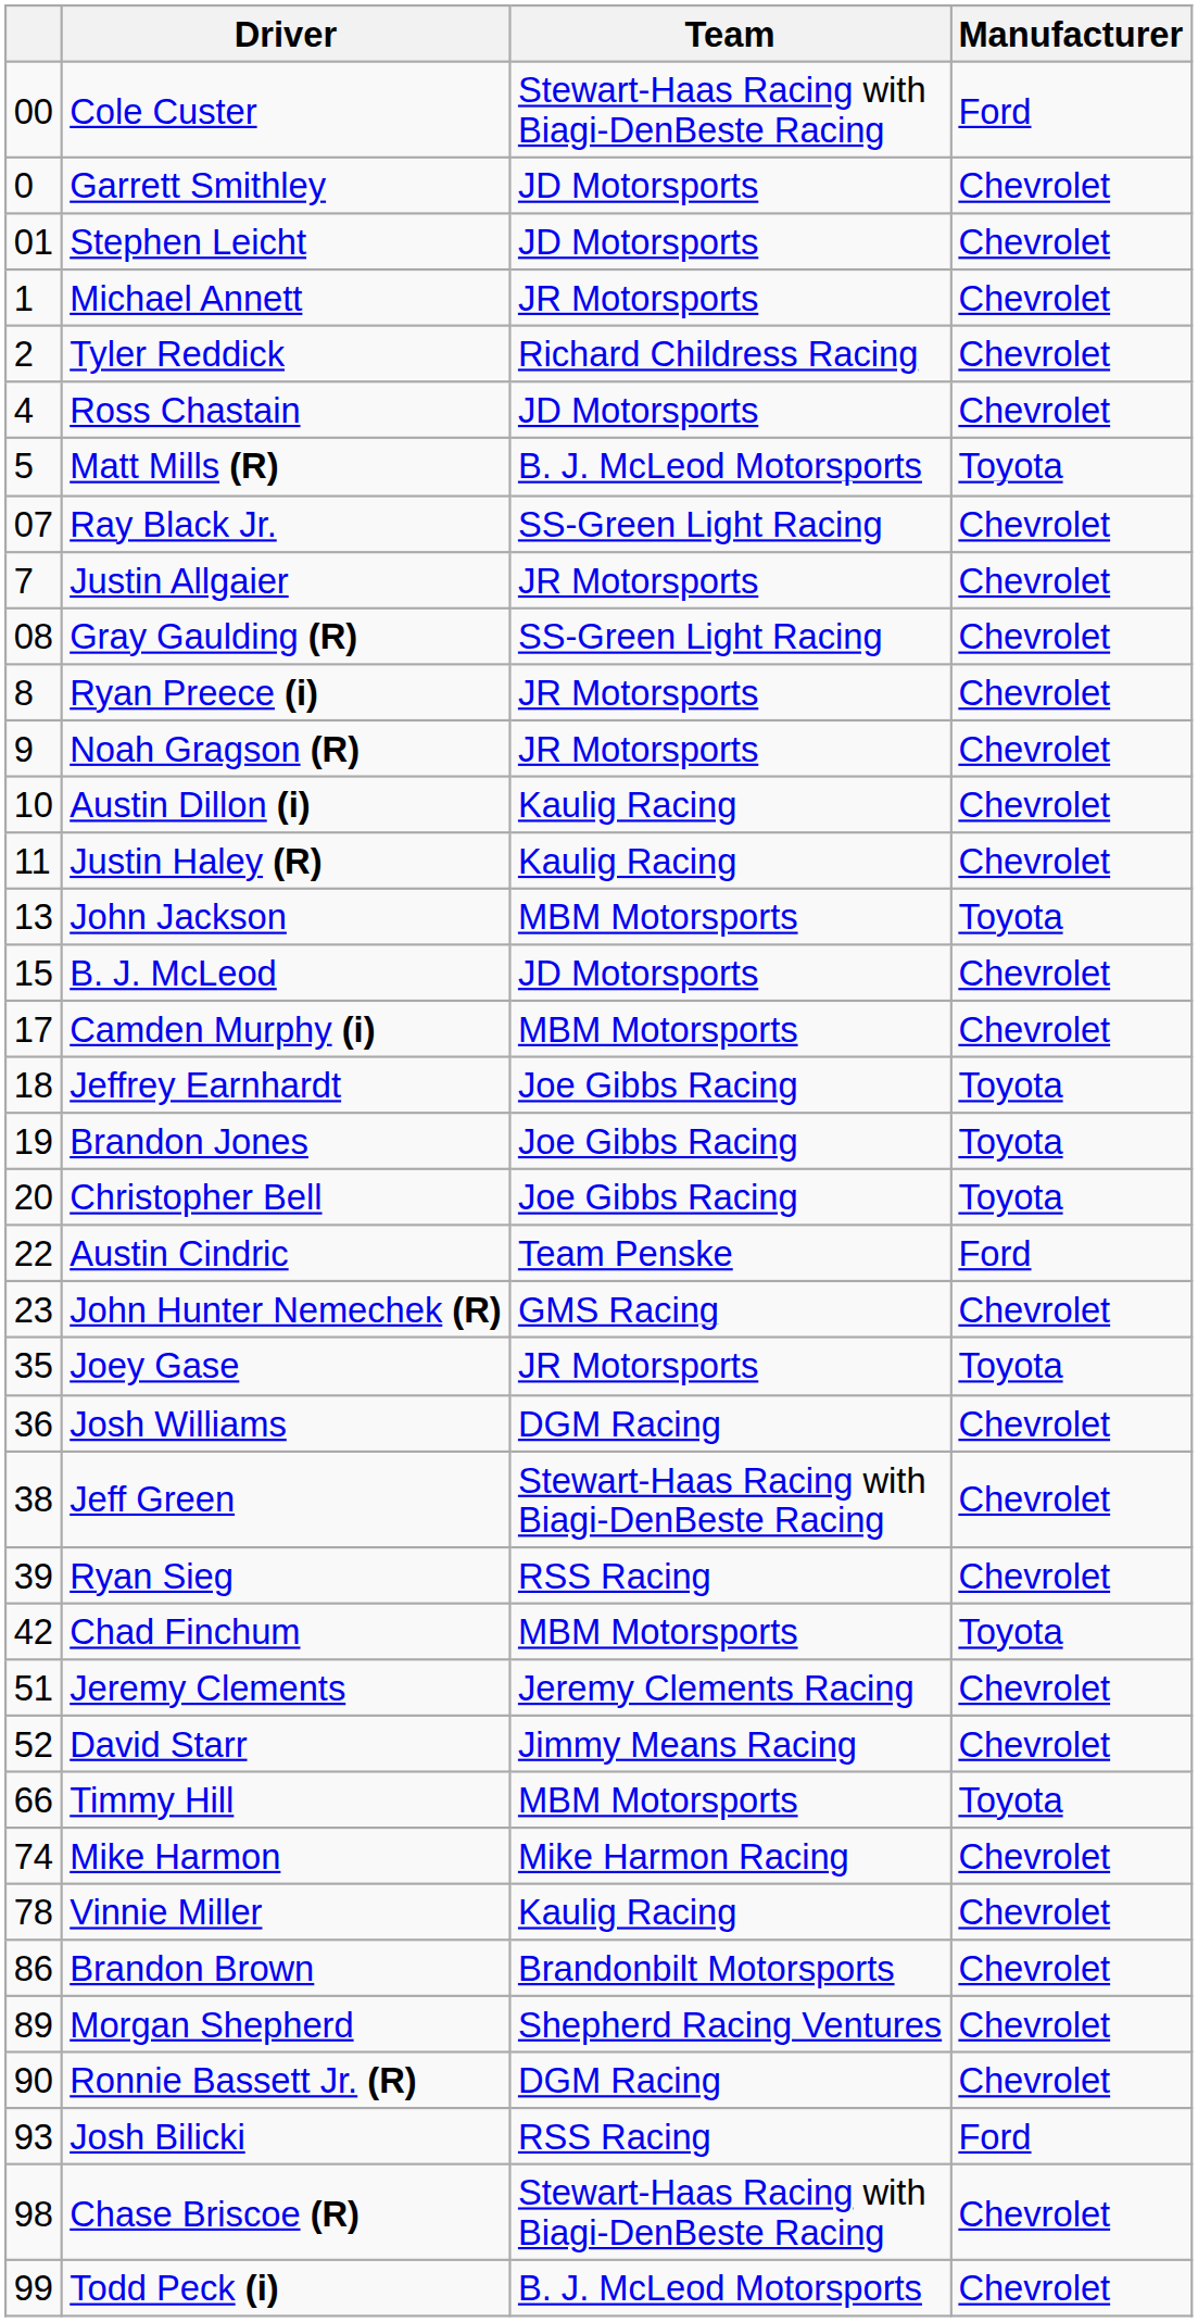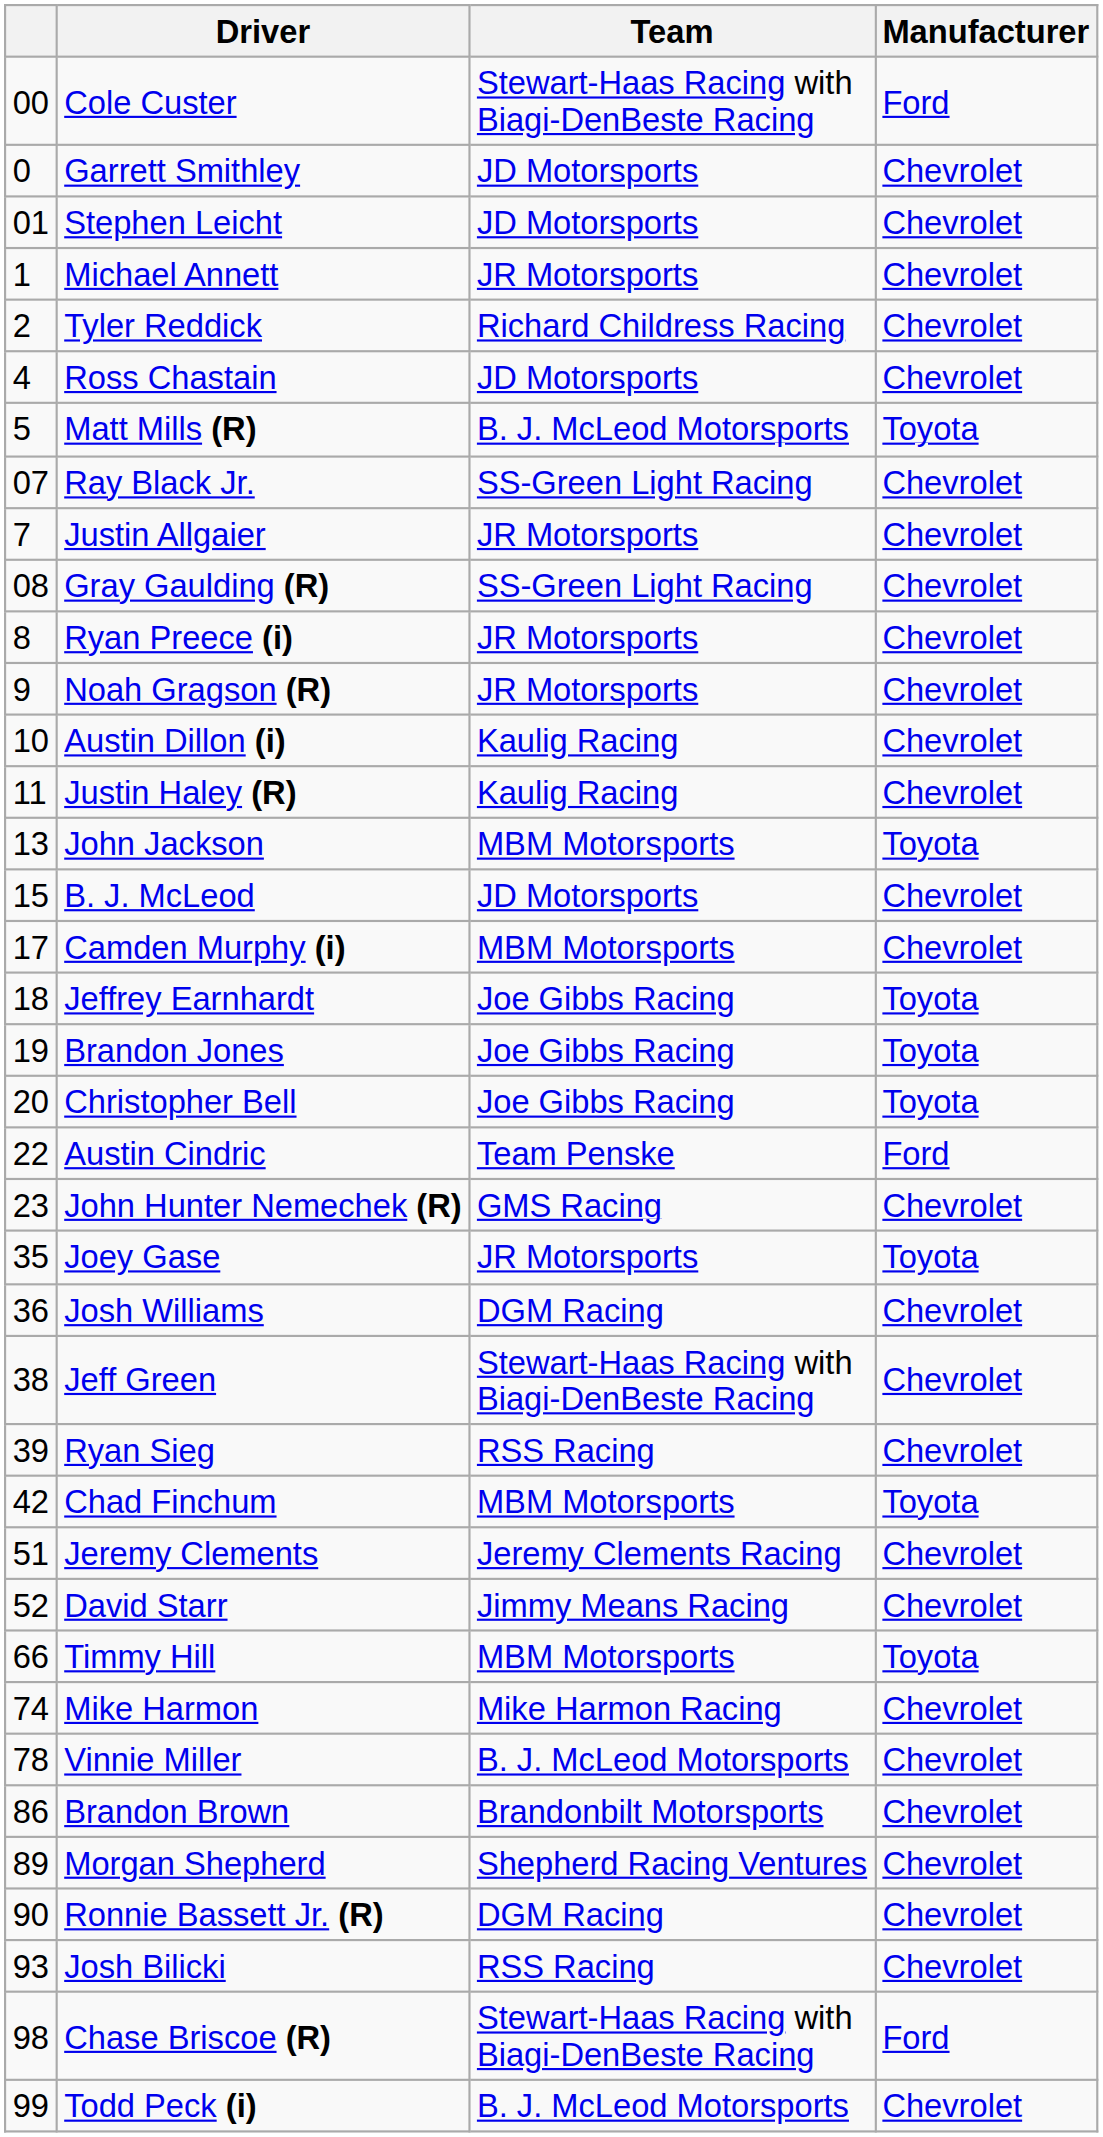 <table class="wikitable" style="font-size:95%">
 <tr>
 <th></th>
 <th>Driver</th>
 <th>Team</th>
 <th>Manufacturer</th>
 </tr>
 <tr>
 <td>00</td>
 <td><a href='#'>Cole Custer</a></td>
 <td><a href='#'>Stewart-Haas Racing</a> with <br> <a href='#'>Biagi-DenBeste Racing</a></td>
 <td><a href='#'>Ford</a></td>
 </tr>
 <tr>
 <td>0</td>
 <td><a href='#'>Garrett Smithley</a></td>
 <td><a href='#'>JD Motorsports</a></td>
 <td><a href='#'>Chevrolet</a></td>
 </tr>
 <tr>
 <td>01</td>
 <td><a href='#'>Stephen Leicht</a></td>
 <td><a href='#'>JD Motorsports</a></td>
 <td><a href='#'>Chevrolet</a></td>
 </tr>
 <tr>
 <td>1</td>
 <td><a href='#'>Michael Annett</a></td>
 <td><a href='#'>JR Motorsports</a></td>
 <td><a href='#'>Chevrolet</a></td>
 </tr>
 <tr>
 <td>2</td>
 <td><a href='#'>Tyler Reddick</a></td>
 <td><a href='#'>Richard Childress Racing</a></td>
 <td><a href='#'>Chevrolet</a></td>
 </tr>
 <tr>
 <td>4</td>
 <td><a href='#'>Ross Chastain</a></td>
 <td><a href='#'>JD Motorsports</a></td>
 <td><a href='#'>Chevrolet</a></td>
 </tr>
 <tr>
 <td>5</td>
 <td><a href='#'>Matt Mills</a> <strong>(R)</strong></td>
 <td><a href='#'>B. J. McLeod Motorsports</a></td>
 <td><a href='#'>Toyota</a></td>
 </tr>
 <tr>
 <td>07</td>
 <td><a href='#'>Ray Black Jr.</a></td>
 <td><a href='#'>SS-Green Light Racing</a></td>
 <td><a href='#'>Chevrolet</a></td>
 </tr>
 <tr>
 <td>7</td>
 <td><a href='#'>Justin Allgaier</a></td>
 <td><a href='#'>JR Motorsports</a></td>
 <td><a href='#'>Chevrolet</a></td>
 </tr>
 <tr>
 <td>08</td>
 <td><a href='#'>Gray Gaulding</a> <strong>(R)</strong></td>
 <td><a href='#'>SS-Green Light Racing</a></td>
 <td><a href='#'>Chevrolet</a></td>
 </tr>
 <tr>
 <td>8</td>
 <td><a href='#'>Ryan Preece</a> <strong>(i)</strong></td>
 <td><a href='#'>JR Motorsports</a></td>
 <td><a href='#'>Chevrolet</a></td>
 </tr>
 <tr>
 <td>9</td>
 <td><a href='#'>Noah Gragson</a> <strong>(R)</strong></td>
 <td><a href='#'>JR Motorsports</a></td>
 <td><a href='#'>Chevrolet</a></td>
 </tr>
 <tr>
 <td>10</td>
 <td><a href='#'>Austin Dillon</a> <strong>(i)</strong></td>
 <td><a href='#'>Kaulig Racing</a></td>
 <td><a href='#'>Chevrolet</a></td>
 </tr>
 <tr>
 <td>11</td>
 <td><a href='#'>Justin Haley</a> <strong>(R)</strong></td>
 <td><a href='#'>Kaulig Racing</a></td>
 <td><a href='#'>Chevrolet</a></td>
 </tr>
 <tr>
 <td>13</td>
 <td><a href='#'>John Jackson</a></td>
 <td><a href='#'>MBM Motorsports</a></td>
 <td><a href='#'>Toyota</a></td>
 </tr>
 <tr>
 <td>15</td>
 <td><a href='#'>B. J. McLeod</a></td>
 <td><a href='#'>JD Motorsports</a></td>
 <td><a href='#'>Chevrolet</a></td>
 </tr>
 <tr>
 <td>17</td>
 <td><a href='#'>Camden Murphy</a> <strong>(i)</strong></td>
 <td><a href='#'>MBM Motorsports</a></td>
 <td><a href='#'>Chevrolet</a></td>
 </tr>
 <tr>
 <td>18</td>
 <td><a href='#'>Jeffrey Earnhardt</a></td>
 <td><a href='#'>Joe Gibbs Racing</a></td>
 <td><a href='#'>Toyota</a></td>
 </tr>
 <tr>
 <td>19</td>
 <td><a href='#'>Brandon Jones</a></td>
 <td><a href='#'>Joe Gibbs Racing</a></td>
 <td><a href='#'>Toyota</a></td>
 </tr>
 <tr>
 <td>20</td>
 <td><a href='#'>Christopher Bell</a></td>
 <td><a href='#'>Joe Gibbs Racing</a></td>
 <td><a href='#'>Toyota</a></td>
 </tr>
 <tr>
 <td>22</td>
 <td><a href='#'>Austin Cindric</a></td>
 <td><a href='#'>Team Penske</a></td>
 <td><a href='#'>Ford</a></td>
 </tr>
 <tr>
 <td>23</td>
 <td><a href='#'>John Hunter Nemechek</a> <strong>(R)</strong></td>
 <td><a href='#'>GMS Racing</a></td>
 <td><a href='#'>Chevrolet</a></td>
 </tr>
 <tr>
 <td>35</td>
 <td><a href='#'>Joey Gase</a></td>
 <td><a href='#'>JR Motorsports</a></td>
 <td><a href='#'>Toyota</a></td>
 </tr>
 <tr>
 <td>36</td>
 <td><a href='#'>Josh Williams</a></td>
 <td><a href='#'>DGM Racing</a></td>
 <td><a href='#'>Chevrolet</a></td>
 </tr>
 <tr>
 <td>38</td>
 <td><a href='#'>Jeff Green</a></td>
 <td><a href='#'>Stewart-Haas Racing</a> with <br> <a href='#'>Biagi-DenBeste Racing</a></td>
 <td><a href='#'>Chevrolet</a></td>
 </tr>
 <tr>
 <td>39</td>
 <td><a href='#'>Ryan Sieg</a></td>
 <td><a href='#'>RSS Racing</a></td>
 <td><a href='#'>Chevrolet</a></td>
 </tr>
 <tr>
 <td>42</td>
 <td><a href='#'>Chad Finchum</a></td>
 <td><a href='#'>MBM Motorsports</a></td>
 <td><a href='#'>Toyota</a></td>
 </tr>
 <tr>
 <td>51</td>
 <td><a href='#'>Jeremy Clements</a></td>
 <td><a href='#'>Jeremy Clements Racing</a></td>
 <td><a href='#'>Chevrolet</a></td>
 </tr>
 <tr>
 <td>52</td>
 <td><a href='#'>David Starr</a></td>
 <td><a href='#'>Jimmy Means Racing</a></td>
 <td><a href='#'>Chevrolet</a></td>
 </tr>
 <tr>
 <td>66</td>
 <td><a href='#'>Timmy Hill</a></td>
 <td><a href='#'>MBM Motorsports</a></td>
 <td><a href='#'>Toyota</a></td>
 </tr>
 <tr>
 <td>74</td>
 <td><a href='#'>Mike Harmon</a></td>
 <td><a href='#'>Mike Harmon Racing</a></td>
 <td><a href='#'>Chevrolet</a></td>
 </tr>
 <tr>
 <td>78</td>
 <td><a href='#'>Vinnie Miller</a></td>
-<td><a href='#'>Kaulig Racing</a></td>
+<td><a href='#'>B. J. McLeod Motorsports</a></td>
 <td><a href='#'>Chevrolet</a></td>
 </tr>
 <tr>
 <td>86</td>
 <td><a href='#'>Brandon Brown</a></td>
 <td><a href='#'>Brandonbilt Motorsports</a></td>
 <td><a href='#'>Chevrolet</a></td>
 </tr>
 <tr>
 <td>89</td>
 <td><a href='#'>Morgan Shepherd</a></td>
 <td><a href='#'>Shepherd Racing Ventures</a></td>
 <td><a href='#'>Chevrolet</a></td>
 </tr>
 <tr>
 <td>90</td>
 <td><a href='#'>Ronnie Bassett Jr.</a> <strong>(R)</strong></td>
 <td><a href='#'>DGM Racing</a></td>
 <td><a href='#'>Chevrolet</a></td>
 </tr>
 <tr>
 <td>93</td>
 <td><a href='#'>Josh Bilicki</a></td>
 <td><a href='#'>RSS Racing</a></td>
-<td><a href='#'>Ford</a></td>
+<td><a href='#'>Chevrolet</a></td>
 </tr>
 <tr>
 <td>98</td>
 <td><a href='#'>Chase Briscoe</a> <strong>(R)</strong></td>
 <td><a href='#'>Stewart-Haas Racing</a> with <br> <a href='#'>Biagi-DenBeste Racing</a></td>
-<td><a href='#'>Chevrolet</a></td>
+<td><a href='#'>Ford</a></td>
 </tr>
 <tr>
 <td>99</td>
 <td><a href='#'>Todd Peck</a> <strong>(i)</strong></td>
 <td><a href='#'>B. J. McLeod Motorsports</a></td>
 <td><a href='#'>Chevrolet</a></td>
 </tr>
 </table>
